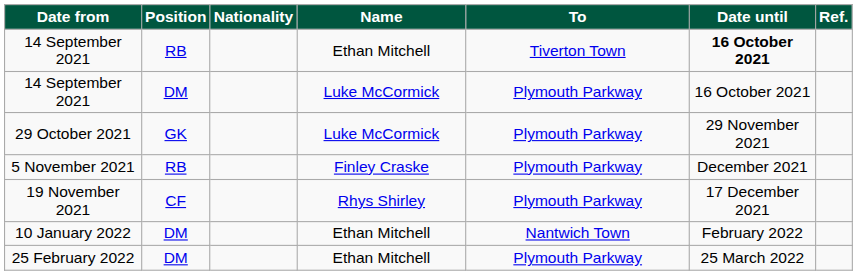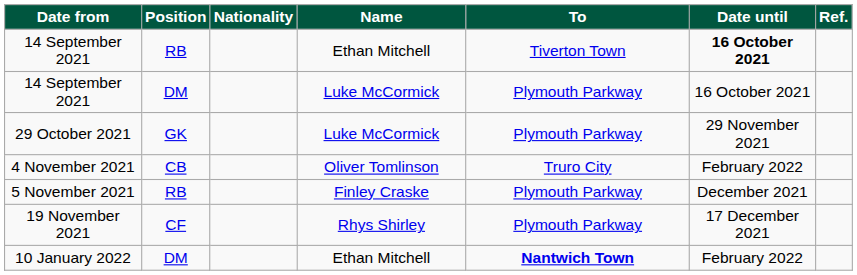 <table class="wikitable"  style="text-align:center; font-size:90%; ">
 <tr>
 <th style="background:#00563F;color:#FFFFFF; width:120px;">Date from</th>
 <th style="background:#00563F;color:#FFFFFF; width:50px;">Position</th>
 <th style="background:#00563F;color:#FFFFFF; width:50px;">Nationality</th>
 <th style="background:#00563F;color:#FFFFFF; width:150px;">Name</th>
 <th style="background:#00563F;color:#FFFFFF; width:200px;">To</th>
 <th style="background:#00563F;color:#FFFFFF; width:110px;">Date until</th>
 <th style="background:#00563F;color:#FFFFFF; width:25px;">Ref.</th>
 </tr>
 <tr>
 <td>14 September 2021</td>
 <td><a href='#'>RB</a></td>
 <td></td>
 <td>Ethan Mitchell</td>
 <td> <a href='#'>Tiverton Town</a></td>
 <td><strong>16 October 2021</strong></td>
 <td></td>
 </tr>
 <tr>
 <td>14 September 2021</td>
 <td><a href='#'>DM</a></td>
 <td></td>
 <td><a href='#'>Luke McCormick</a></td>
 <td> <a href='#'>Plymouth Parkway</a></td>
 <td>16 October 2021</td>
 <td></td>
 </tr>
 <tr>
 <td>29 October 2021</td>
 <td><a href='#'>GK</a></td>
 <td></td>
 <td><a href='#'>Luke McCormick</a></td>
 <td> <a href='#'>Plymouth Parkway</a></td>
 <td>29 November 2021</td>
 <td></td>
 </tr>
 <tr>
+<td>4 November 2021</td>
+<td><a href='#'>CB</a></td>
+<td></td>
+<td><a href='#'>Oliver Tomlinson</a></td>
+<td> <a href='#'>Truro City</a></td>
+<td>February 2022</td>
+<td></td>
+</tr>
+<tr>
 <td>5 November 2021</td>
 <td><a href='#'>RB</a></td>
 <td></td>
 <td><a href='#'>Finley Craske</a></td>
 <td> <a href='#'>Plymouth Parkway</a></td>
 <td>December 2021</td>
 <td></td>
 </tr>
 <tr>
 <td>19 November 2021</td>
 <td><a href='#'>CF</a></td>
 <td></td>
 <td><a href='#'>Rhys Shirley</a></td>
 <td> <a href='#'>Plymouth Parkway</a></td>
 <td>17 December 2021</td>
 <td></td>
 </tr>
 <tr>
 <td>10 January 2022</td>
 <td><a href='#'>DM</a></td>
 <td></td>
 <td>Ethan Mitchell</td>
-<td> <a href='#'>Nantwich Town</a></td>
+<td><strong> <a href='#'>Nantwich Town</a></strong></td>
 <td>February 2022</td>
 <td></td>
 </tr>
-<tr>
-<td>25 February 2022</td>
-<td><a href='#'>DM</a></td>
-<td></td>
-<td>Ethan Mitchell</td>
-<td> <a href='#'>Plymouth Parkway</a></td>
-<td>25 March 2022</td>
-<td></td>
-</tr>
 </table>
